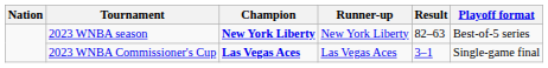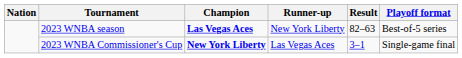 <table class="wikitable">
 <tr>
 <th>Nation</th>
 <th>Tournament</th>
 <th>Champion</th>
 <th>Runner-up</th>
 <th>Result</th>
 <th><a href='#'>Playoff format</a></th>
 </tr>
 <tr>
 <td rowspan=2></td>
 <td><a href='#'>2023 WNBA season</a></td>
-<td><strong><a href='#'>New York Liberty</a></strong></td>
+<td><strong><a href='#'>Las Vegas Aces</a></strong></td>
 <td><a href='#'>New York Liberty</a></td>
 <td>82–63</td>
 <td>Best-of-5 series</td>
 </tr>
 <tr>
 <td><a href='#'>2023 WNBA Commissioner's Cup</a></td>
-<td><strong><a href='#'>Las Vegas Aces</a></strong></td>
+<td><strong><a href='#'>New York Liberty</a></strong></td>
 <td><a href='#'>Las Vegas Aces</a></td>
 <td><a href='#'>3–1</a></td>
 <td>Single-game final</td>
 </tr>
 </table>
